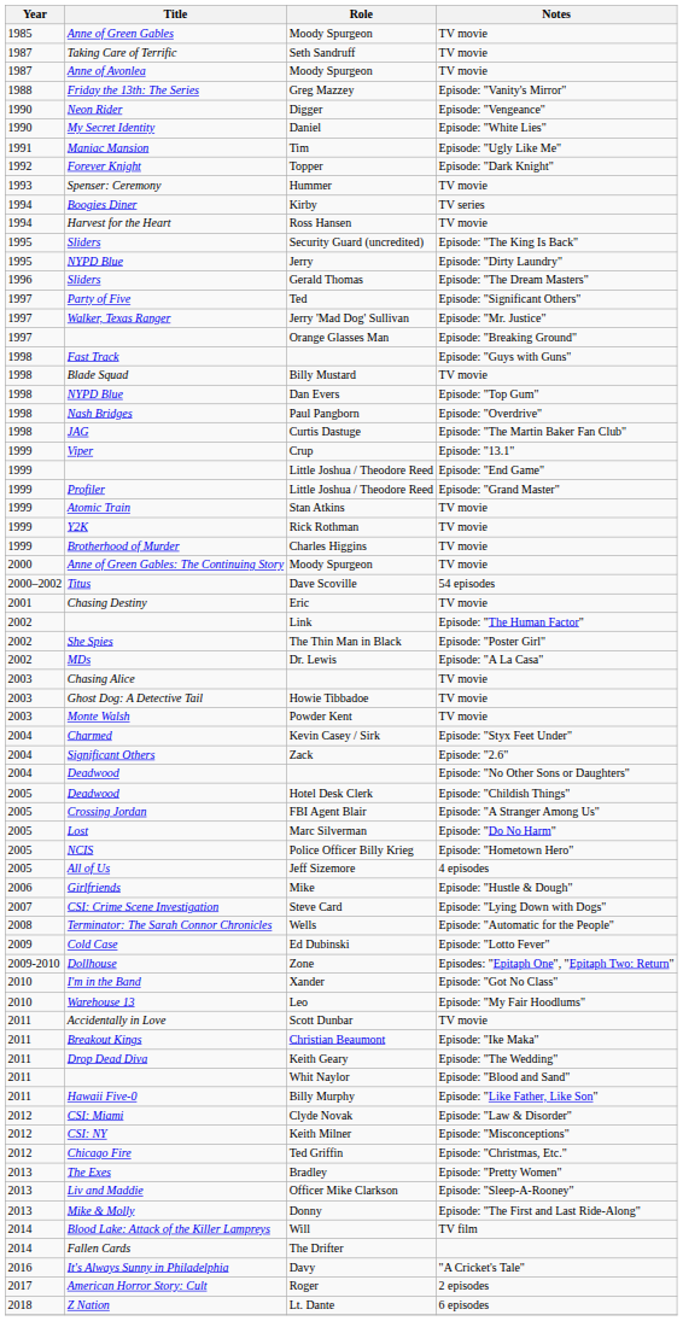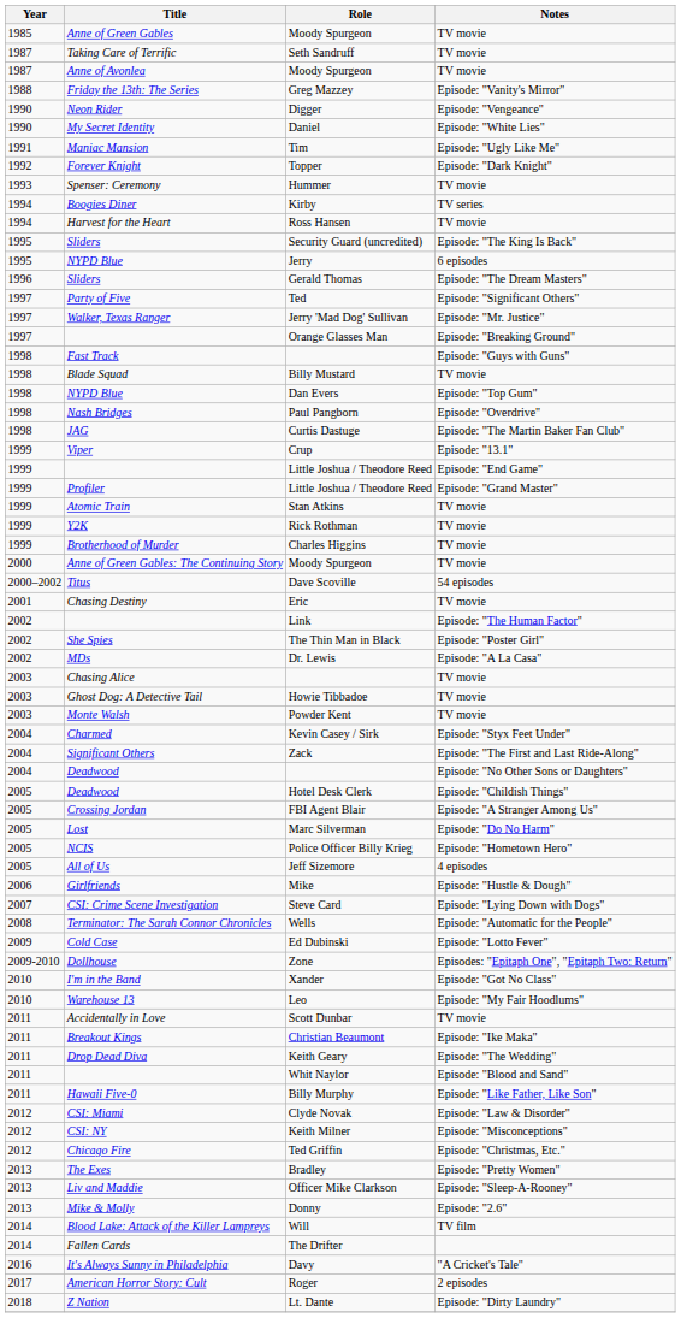 <table class="wikitable sortable">
 <tr>
 <th>Year</th>
 <th>Title</th>
 <th>Role</th>
 <th class="unsortable">Notes</th>
 </tr>
 <tr>
 <td>1985</td>
 <td><em><a href='#'>Anne of Green Gables</a></em></td>
 <td>Moody Spurgeon</td>
 <td>TV movie</td>
 </tr>
 <tr>
 <td>1987</td>
 <td><em>Taking Care of Terrific</em></td>
 <td>Seth Sandruff</td>
 <td>TV movie</td>
 </tr>
 <tr>
 <td>1987</td>
 <td><em><a href='#'>Anne of Avonlea</a></em></td>
 <td>Moody Spurgeon</td>
 <td>TV movie</td>
 </tr>
 <tr>
 <td>1988</td>
 <td><em><a href='#'>Friday the 13th: The Series</a></em></td>
 <td>Greg Mazzey</td>
 <td>Episode: "Vanity's Mirror"</td>
 </tr>
 <tr>
 <td>1990</td>
 <td><em><a href='#'>Neon Rider</a></em></td>
 <td>Digger</td>
 <td>Episode: "Vengeance"</td>
 </tr>
 <tr>
 <td>1990</td>
 <td><em><a href='#'>My Secret Identity</a></em></td>
 <td>Daniel</td>
 <td>Episode: "White Lies"</td>
 </tr>
 <tr>
 <td>1991</td>
 <td><em><a href='#'>Maniac Mansion</a></em></td>
 <td>Tim</td>
 <td>Episode: "Ugly Like Me"</td>
 </tr>
 <tr>
 <td>1992</td>
 <td><em><a href='#'>Forever Knight</a></em></td>
 <td>Topper</td>
 <td>Episode: "Dark Knight"</td>
 </tr>
 <tr>
 <td>1993</td>
 <td><em>Spenser: Ceremony</em></td>
 <td>Hummer</td>
 <td>TV movie</td>
 </tr>
 <tr>
 <td>1994</td>
 <td><em><a href='#'>Boogies Diner</a></em></td>
 <td>Kirby</td>
 <td>TV series</td>
 </tr>
 <tr>
 <td>1994</td>
 <td><em>Harvest for the Heart</em></td>
 <td>Ross Hansen</td>
 <td>TV movie</td>
 </tr>
 <tr>
 <td>1995</td>
 <td><em><a href='#'>Sliders</a></em></td>
 <td>Security Guard (uncredited)</td>
 <td>Episode: "The King Is Back"</td>
 </tr>
 <tr>
 <td>1995</td>
 <td><em><a href='#'>NYPD Blue</a></em></td>
 <td>Jerry</td>
-<td>Episode: "Dirty Laundry"</td>
+<td>6 episodes</td>
 </tr>
 <tr>
 <td>1996</td>
 <td><em><a href='#'>Sliders</a></em></td>
 <td>Gerald Thomas</td>
 <td>Episode: "The Dream Masters"</td>
 </tr>
 <tr>
 <td>1997</td>
 <td><em><a href='#'>Party of Five</a></em></td>
 <td>Ted</td>
 <td>Episode: "Significant Others"</td>
 </tr>
 <tr>
 <td>1997</td>
 <td><em><a href='#'>Walker, Texas Ranger</a></em></td>
 <td>Jerry 'Mad Dog' Sullivan</td>
 <td>Episode: "Mr. Justice"</td>
 </tr>
 <tr>
 <td>1997</td>
 <td><em></em></td>
 <td>Orange Glasses Man</td>
 <td>Episode: "Breaking Ground"</td>
 </tr>
 <tr>
 <td>1998</td>
 <td><em><a href='#'>Fast Track</a></em></td>
 <td></td>
 <td>Episode: "Guys with Guns"</td>
 </tr>
 <tr>
 <td>1998</td>
 <td><em>Blade Squad</em></td>
 <td>Billy Mustard</td>
 <td>TV movie</td>
 </tr>
 <tr>
 <td>1998</td>
 <td><em><a href='#'>NYPD Blue</a></em></td>
 <td>Dan Evers</td>
 <td>Episode: "Top Gum"</td>
 </tr>
 <tr>
 <td>1998</td>
 <td><em><a href='#'>Nash Bridges</a></em></td>
 <td>Paul Pangborn</td>
 <td>Episode: "Overdrive"</td>
 </tr>
 <tr>
 <td>1998</td>
 <td><em><a href='#'>JAG</a></em></td>
 <td>Curtis Dastuge</td>
 <td>Episode: "The Martin Baker Fan Club"</td>
 </tr>
 <tr>
 <td>1999</td>
 <td><em><a href='#'>Viper</a></em></td>
 <td>Crup</td>
 <td>Episode: "13.1"</td>
 </tr>
 <tr>
 <td>1999</td>
 <td><em></em></td>
 <td>Little Joshua / Theodore Reed</td>
 <td>Episode: "End Game"</td>
 </tr>
 <tr>
 <td>1999</td>
 <td><em><a href='#'>Profiler</a></em></td>
 <td>Little Joshua / Theodore Reed</td>
 <td>Episode: "Grand Master"</td>
 </tr>
 <tr>
 <td>1999</td>
 <td><em><a href='#'>Atomic Train</a></em></td>
 <td>Stan Atkins</td>
 <td>TV movie</td>
 </tr>
 <tr>
 <td>1999</td>
 <td><em><a href='#'>Y2K</a></em></td>
 <td>Rick Rothman</td>
 <td>TV movie</td>
 </tr>
 <tr>
 <td>1999</td>
 <td><em><a href='#'>Brotherhood of Murder</a></em></td>
 <td>Charles Higgins</td>
 <td>TV movie</td>
 </tr>
 <tr>
 <td>2000</td>
 <td><em><a href='#'>Anne of Green Gables: The Continuing Story</a></em></td>
 <td>Moody Spurgeon</td>
 <td>TV movie</td>
 </tr>
 <tr>
 <td>2000–2002</td>
 <td><em><a href='#'>Titus</a></em></td>
 <td>Dave Scoville</td>
 <td>54 episodes</td>
 </tr>
 <tr>
 <td>2001</td>
 <td><em>Chasing Destiny</em></td>
 <td>Eric</td>
 <td>TV movie</td>
 </tr>
 <tr>
 <td>2002</td>
 <td><em></em></td>
 <td>Link</td>
 <td>Episode: "<a href='#'>The Human Factor</a>"</td>
 </tr>
 <tr>
 <td>2002</td>
 <td><em><a href='#'>She Spies</a></em></td>
 <td>The Thin Man in Black</td>
 <td>Episode: "Poster Girl"</td>
 </tr>
 <tr>
 <td>2002</td>
 <td><em><a href='#'>MDs</a></em></td>
 <td>Dr. Lewis</td>
 <td>Episode: "A La Casa"</td>
 </tr>
 <tr>
 <td>2003</td>
 <td><em>Chasing Alice</em></td>
 <td></td>
 <td>TV movie</td>
 </tr>
 <tr>
 <td>2003</td>
 <td><em>Ghost Dog: A Detective Tail</em></td>
 <td>Howie Tibbadoe</td>
 <td>TV movie</td>
 </tr>
 <tr>
 <td>2003</td>
 <td><em><a href='#'>Monte Walsh</a></em></td>
 <td>Powder Kent</td>
 <td>TV movie</td>
 </tr>
 <tr>
 <td>2004</td>
 <td><em><a href='#'>Charmed</a></em></td>
 <td>Kevin Casey / Sirk</td>
 <td>Episode: "Styx Feet Under"</td>
 </tr>
 <tr>
 <td>2004</td>
 <td><em><a href='#'>Significant Others</a></em></td>
 <td>Zack</td>
-<td>Episode: "2.6"</td>
+<td>Episode: "The First and Last Ride-Along"</td>
 </tr>
 <tr>
 <td>2004</td>
 <td><em><a href='#'>Deadwood</a></em></td>
 <td></td>
 <td>Episode: "No Other Sons or Daughters"</td>
 </tr>
 <tr>
 <td>2005</td>
 <td><em><a href='#'>Deadwood</a></em></td>
 <td>Hotel Desk Clerk</td>
 <td>Episode: "Childish Things"</td>
 </tr>
 <tr>
 <td>2005</td>
 <td><em><a href='#'>Crossing Jordan</a></em></td>
 <td>FBI Agent Blair</td>
 <td>Episode: "A Stranger Among Us"</td>
 </tr>
 <tr>
 <td>2005</td>
 <td><em><a href='#'>Lost</a></em></td>
 <td>Marc Silverman</td>
 <td>Episode: "<a href='#'>Do No Harm</a>"</td>
 </tr>
 <tr>
 <td>2005</td>
 <td><em><a href='#'>NCIS</a></em></td>
 <td>Police Officer Billy Krieg</td>
 <td>Episode: "Hometown Hero"</td>
 </tr>
 <tr>
 <td>2005</td>
 <td><em><a href='#'>All of Us</a></em></td>
 <td>Jeff Sizemore</td>
 <td>4 episodes</td>
 </tr>
 <tr>
 <td>2006</td>
 <td><em><a href='#'>Girlfriends</a></em></td>
 <td>Mike</td>
 <td>Episode: "Hustle & Dough"</td>
 </tr>
 <tr>
 <td>2007</td>
 <td><em><a href='#'>CSI: Crime Scene Investigation</a></em></td>
 <td>Steve Card</td>
 <td>Episode: "Lying Down with Dogs"</td>
 </tr>
 <tr>
 <td>2008</td>
 <td><em><a href='#'>Terminator: The Sarah Connor Chronicles</a></em></td>
 <td>Wells</td>
 <td>Episode: "Automatic for the People"</td>
 </tr>
 <tr>
 <td>2009</td>
 <td><em><a href='#'>Cold Case</a></em></td>
 <td>Ed Dubinski</td>
 <td>Episode: "Lotto Fever"</td>
 </tr>
 <tr>
 <td>2009-2010</td>
 <td><em><a href='#'>Dollhouse</a></em></td>
 <td>Zone</td>
 <td>Episodes: "<a href='#'>Epitaph One</a>", "<a href='#'>Epitaph Two: Return</a>"</td>
 </tr>
 <tr>
 <td>2010</td>
 <td><em><a href='#'>I'm in the Band</a></em></td>
 <td>Xander</td>
 <td>Episode: "Got No Class"</td>
 </tr>
 <tr>
 <td>2010</td>
 <td><em><a href='#'>Warehouse 13</a></em></td>
 <td>Leo</td>
 <td>Episode: "My Fair Hoodlums"</td>
 </tr>
 <tr>
 <td>2011</td>
 <td><em>Accidentally in Love</em></td>
 <td>Scott Dunbar</td>
 <td>TV movie</td>
 </tr>
 <tr>
 <td>2011</td>
 <td><em><a href='#'>Breakout Kings</a></em></td>
 <td><a href='#'>Christian Beaumont</a></td>
 <td>Episode: "Ike Maka"</td>
 </tr>
 <tr>
 <td>2011</td>
 <td><em><a href='#'>Drop Dead Diva</a></em></td>
 <td>Keith Geary</td>
 <td>Episode: "The Wedding"</td>
 </tr>
 <tr>
 <td>2011</td>
 <td><em></em></td>
 <td>Whit Naylor</td>
 <td>Episode: "Blood and Sand"</td>
 </tr>
 <tr>
 <td>2011</td>
 <td><em><a href='#'>Hawaii Five-0</a></em></td>
 <td>Billy Murphy</td>
 <td>Episode: "<a href='#'>Like Father, Like Son</a>"</td>
 </tr>
 <tr>
 <td>2012</td>
 <td><em><a href='#'>CSI: Miami</a></em></td>
 <td>Clyde Novak</td>
 <td>Episode: "Law & Disorder"</td>
 </tr>
 <tr>
 <td>2012</td>
 <td><em><a href='#'>CSI: NY</a></em></td>
 <td>Keith Milner</td>
 <td>Episode: "Misconceptions"</td>
 </tr>
 <tr>
 <td>2012</td>
 <td><em><a href='#'>Chicago Fire</a></em></td>
 <td>Ted Griffin</td>
 <td>Episode: "Christmas, Etc."</td>
 </tr>
 <tr>
 <td>2013</td>
 <td data-sort-value="Exes, The"><em><a href='#'>The Exes</a></em></td>
 <td>Bradley</td>
 <td>Episode: "Pretty Women"</td>
 </tr>
 <tr>
 <td>2013</td>
 <td><em><a href='#'>Liv and Maddie</a></em></td>
 <td>Officer Mike Clarkson</td>
 <td>Episode: "Sleep-A-Rooney"</td>
 </tr>
 <tr>
 <td>2013</td>
 <td><em><a href='#'>Mike & Molly</a></em></td>
 <td>Donny</td>
-<td>Episode: "The First and Last Ride-Along"</td>
+<td>Episode: "2.6"</td>
 </tr>
 <tr>
 <td>2014</td>
 <td><em><a href='#'>Blood Lake: Attack of the Killer Lampreys</a></em></td>
 <td>Will</td>
 <td>TV film</td>
 </tr>
 <tr>
 <td>2014</td>
 <td><em>Fallen Cards</em></td>
 <td>The Drifter</td>
 <td></td>
 </tr>
 <tr>
 <td>2016</td>
 <td><em><a href='#'>It's Always Sunny in Philadelphia</a></em></td>
 <td>Davy</td>
 <td>"A Cricket's Tale"</td>
 </tr>
 <tr>
 <td>2017</td>
 <td><em><a href='#'>American Horror Story: Cult</a></em></td>
 <td>Roger</td>
 <td>2 episodes</td>
 </tr>
 <tr>
 <td>2018</td>
 <td><em><a href='#'>Z Nation</a></em></td>
 <td>Lt. Dante</td>
-<td>6 episodes</td>
+<td>Episode: "Dirty Laundry"</td>
 </tr>
 <tr>
 </tr>
 </table>
